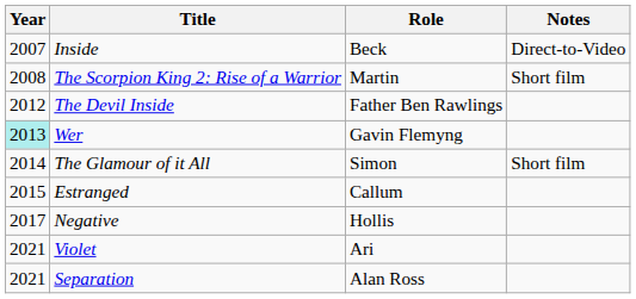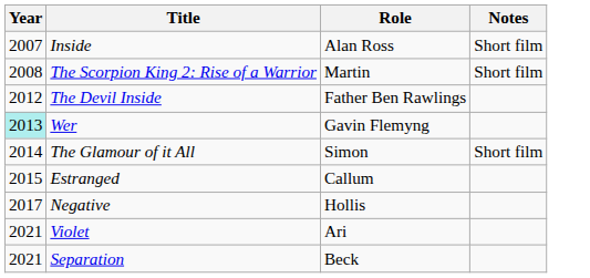 <table class = "wikitable sortable">
 <tr>
 <th>Year</th>
 <th>Title</th>
 <th>Role</th>
 <th>Notes</th>
 </tr>
 <tr>
 <td>2007</td>
 <td><em>Inside</em></td>
-<td>Beck</td>
-<td>Direct-to-Video</td>
+<td>Alan Ross</td>
+<td>Short film</td>
 </tr>
 <tr>
 <td>2008</td>
 <td><em><a href='#'>The Scorpion King 2: Rise of a Warrior</a></em></td>
 <td>Martin</td>
 <td>Short film</td>
 </tr>
 <tr>
 <td>2012</td>
 <td><em><a href='#'>The Devil Inside</a></em></td>
 <td>Father Ben Rawlings</td>
 <td></td>
 </tr>
 <tr>
 <td style="background: paleturquoise;">2013</td>
 <td><em><a href='#'>Wer</a></em></td>
 <td>Gavin Flemyng</td>
 <td></td>
 </tr>
 <tr>
 <td>2014</td>
 <td><em>The Glamour of it All</em></td>
 <td>Simon</td>
 <td>Short film</td>
 </tr>
 <tr>
 <td>2015</td>
 <td><em>Estranged</em></td>
 <td>Callum</td>
 <td></td>
 </tr>
 <tr>
 <td>2017</td>
 <td><em>Negative</em></td>
 <td>Hollis</td>
 <td></td>
 </tr>
 <tr>
 <td>2021</td>
 <td><em><a href='#'>Violet</a></em></td>
 <td>Ari</td>
 <td></td>
 </tr>
 <tr>
 <td>2021</td>
 <td><em><a href='#'>Separation</a></em></td>
-<td>Alan Ross</td>
+<td>Beck</td>
 <td></td>
 </tr>
 </table>
